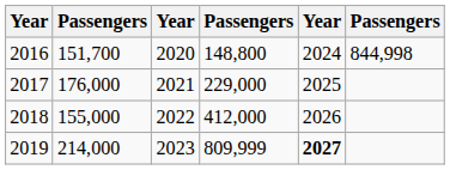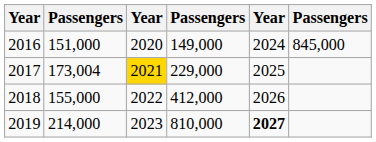 <table class="wikitable" style="font-size: 95%">
 <tr>
 <th>Year</th>
 <th>Passengers</th>
 <th>Year</th>
 <th>Passengers</th>
 <th>Year</th>
 <th>Passengers</th>
 </tr>
 <tr>
 <td>2016</td>
-<td>151,700</td>
+<td>151,000</td>
 <td>2020</td>
-<td>148,800</td>
+<td>149,000</td>
 <td>2024</td>
-<td>844,998</td>
+<td>845,000</td>
 </tr>
 <tr>
 <td>2017</td>
-<td>176,000</td>
-<td>2021</td>
+<td>173,004</td>
+<td style="background: gold;">2021</td>
 <td>229,000</td>
 <td>2025</td>
 <td></td>
 </tr>
 <tr>
 <td>2018</td>
 <td>155,000</td>
 <td>2022</td>
 <td>412,000</td>
 <td>2026</td>
 <td></td>
 </tr>
 <tr>
 <td>2019</td>
 <td>214,000</td>
 <td>2023</td>
-<td>809,999</td>
+<td>810,000</td>
 <td><strong>2027</strong></td>
 <td></td>
 </tr>
 </table>
